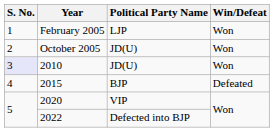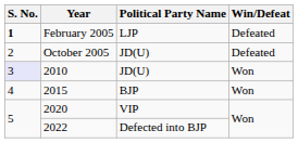 <table class="wikitable">
 <tr>
 <th>S. No.</th>
 <th>Year</th>
 <th>Political Party Name</th>
 <th>Win/Defeat</th>
 </tr>
 <tr>
-<td>1</td>
+<td><strong>1</strong></td>
 <td>February 2005</td>
 <td>LJP</td>
-<td>Won</td>
+<td>Defeated</td>
 </tr>
 <tr>
 <td>2</td>
 <td>October 2005</td>
 <td>JD(U)</td>
-<td>Won</td>
+<td>Defeated</td>
 </tr>
 <tr>
 <td style="background: lavender;">3</td>
 <td>2010</td>
 <td>JD(U)</td>
 <td>Won</td>
 </tr>
 <tr>
 <td>4</td>
 <td>2015</td>
 <td>BJP</td>
-<td>Defeated</td>
+<td>Won</td>
 </tr>
 <tr>
 <td rowspan="2">5</td>
 <td>2020</td>
 <td>VIP</td>
 <td rowspan="2">Won</td>
 </tr>
 <tr>
 <td>2022</td>
 <td>Defected into BJP</td>
 </tr>
 </table>
